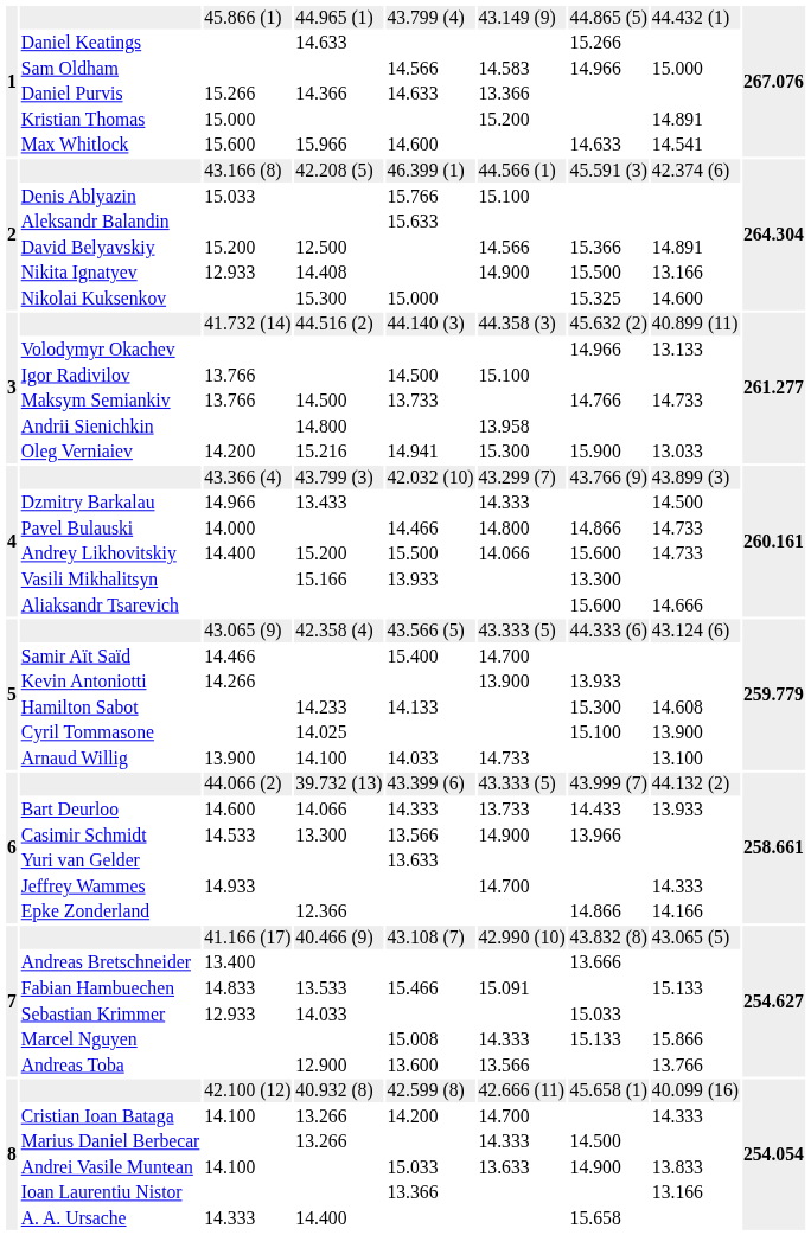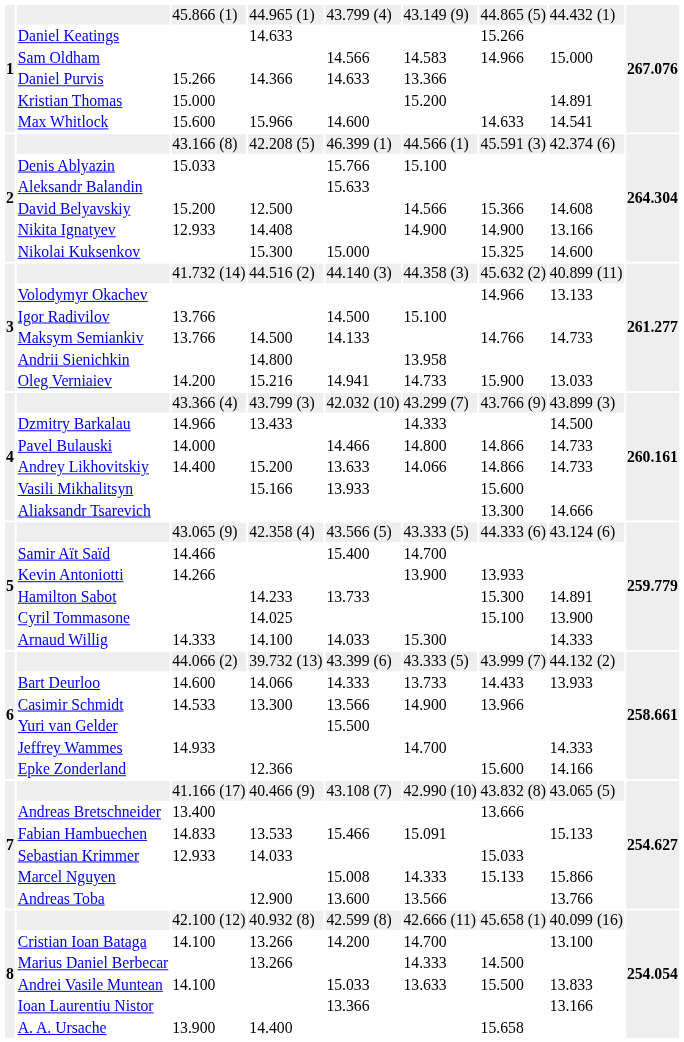 <table>
 <tr bgcolor=eeeeee>
 <td rowspan=6><strong>1</strong></td>
 <td align="left"><strong></strong></td>
 <td>45.866 (1)</td>
 <td>44.965 (1)</td>
 <td>43.799 (4)</td>
 <td>43.149 (9)</td>
 <td>44.865 (5)</td>
 <td>44.432 (1)</td>
 <td rowspan=6><strong>267.076</strong></td>
 </tr>
 <tr>
 <td align="left"><a href='#'>Daniel Keatings</a></td>
 <td></td>
 <td>14.633</td>
 <td></td>
 <td></td>
 <td>15.266</td>
 <td></td>
 </tr>
 <tr>
 <td align="left"><a href='#'>Sam Oldham</a></td>
 <td></td>
 <td></td>
 <td>14.566</td>
 <td>14.583</td>
 <td>14.966</td>
 <td>15.000</td>
 </tr>
 <tr>
 <td align="left"><a href='#'>Daniel Purvis</a></td>
 <td>15.266</td>
 <td>14.366</td>
 <td>14.633</td>
 <td>13.366</td>
 <td></td>
 <td></td>
 </tr>
 <tr>
 <td align="left"><a href='#'>Kristian Thomas</a></td>
 <td>15.000</td>
 <td></td>
 <td></td>
 <td>15.200</td>
 <td></td>
 <td>14.891</td>
 </tr>
 <tr>
 <td align="left"><a href='#'>Max Whitlock</a></td>
 <td>15.600</td>
 <td>15.966</td>
 <td>14.600</td>
 <td></td>
 <td>14.633</td>
 <td>14.541</td>
 </tr>
 <tr bgcolor=eeeeee>
 <td rowspan=6><strong>2</strong></td>
 <td align="left"><strong></strong></td>
 <td>43.166 (8)</td>
 <td>42.208 (5)</td>
 <td>46.399 (1)</td>
 <td>44.566 (1)</td>
 <td>45.591 (3)</td>
 <td>42.374 (6)</td>
 <td rowspan=6><strong>264.304</strong></td>
 </tr>
 <tr>
 <td align="left"><a href='#'>Denis Ablyazin</a></td>
 <td>15.033</td>
 <td></td>
 <td>15.766</td>
 <td>15.100</td>
 <td></td>
 <td></td>
 </tr>
 <tr>
 <td align="left"><a href='#'>Aleksandr Balandin</a></td>
 <td></td>
 <td></td>
 <td>15.633</td>
 <td></td>
 <td></td>
 <td></td>
 </tr>
 <tr>
 <td align="left"><a href='#'>David Belyavskiy</a></td>
 <td>15.200</td>
 <td>12.500</td>
 <td></td>
 <td>14.566</td>
 <td>15.366</td>
-<td>14.891</td>
+<td>14.608</td>
 </tr>
 <tr>
 <td align="left"><a href='#'>Nikita Ignatyev</a></td>
 <td>12.933</td>
 <td>14.408</td>
 <td></td>
 <td>14.900</td>
-<td>15.500</td>
+<td>14.900</td>
 <td>13.166</td>
 </tr>
 <tr>
 <td align="left"><a href='#'>Nikolai Kuksenkov</a></td>
 <td></td>
 <td>15.300</td>
 <td>15.000</td>
 <td></td>
 <td>15.325</td>
 <td>14.600</td>
 </tr>
 <tr bgcolor=eeeeee>
 <td rowspan=6><strong>3</strong></td>
 <td align="left"><strong></strong></td>
 <td>41.732 (14)</td>
 <td>44.516 (2)</td>
 <td>44.140 (3)</td>
 <td>44.358 (3)</td>
 <td>45.632 (2)</td>
 <td>40.899 (11)</td>
 <td rowspan=6><strong>261.277</strong></td>
 </tr>
 <tr>
 <td align="left"><a href='#'>Volodymyr Okachev</a></td>
 <td></td>
 <td></td>
 <td></td>
 <td></td>
 <td>14.966</td>
 <td>13.133</td>
 </tr>
 <tr>
 <td align="left"><a href='#'>Igor Radivilov</a></td>
 <td>13.766</td>
 <td></td>
 <td>14.500</td>
 <td>15.100</td>
 <td></td>
 <td></td>
 </tr>
 <tr>
 <td align="left"><a href='#'>Maksym Semiankiv</a></td>
 <td>13.766</td>
 <td>14.500</td>
-<td>13.733</td>
+<td>14.133</td>
 <td></td>
 <td>14.766</td>
 <td>14.733</td>
 </tr>
 <tr>
 <td align="left"><a href='#'>Andrii Sienichkin</a></td>
 <td></td>
 <td>14.800</td>
 <td></td>
 <td>13.958</td>
 <td></td>
 <td></td>
 </tr>
 <tr>
 <td align="left"><a href='#'>Oleg Verniaiev</a></td>
 <td>14.200</td>
 <td>15.216</td>
 <td>14.941</td>
-<td>15.300</td>
+<td>14.733</td>
 <td>15.900</td>
 <td>13.033</td>
 </tr>
 <tr bgcolor=eeeeee>
 <td rowspan=6><strong>4</strong></td>
 <td align="left"><strong></strong></td>
 <td>43.366 (4)</td>
 <td>43.799 (3)</td>
 <td>42.032 (10)</td>
 <td>43.299 (7)</td>
 <td>43.766 (9)</td>
 <td>43.899 (3)</td>
 <td rowspan=6><strong>260.161</strong></td>
 </tr>
 <tr>
 <td align="left"><a href='#'>Dzmitry Barkalau</a></td>
 <td>14.966</td>
 <td>13.433</td>
 <td></td>
 <td>14.333</td>
 <td></td>
 <td>14.500</td>
 </tr>
 <tr>
 <td align="left"><a href='#'>Pavel Bulauski</a></td>
 <td>14.000</td>
 <td></td>
 <td>14.466</td>
 <td>14.800</td>
 <td>14.866</td>
 <td>14.733</td>
 </tr>
 <tr>
 <td align="left"><a href='#'>Andrey Likhovitskiy</a></td>
 <td>14.400</td>
 <td>15.200</td>
-<td>15.500</td>
+<td>13.633</td>
 <td>14.066</td>
-<td>15.600</td>
+<td>14.866</td>
 <td>14.733</td>
 </tr>
 <tr>
 <td align="left"><a href='#'>Vasili Mikhalitsyn</a></td>
 <td></td>
 <td>15.166</td>
 <td>13.933</td>
 <td></td>
-<td>13.300</td>
+<td>15.600</td>
 <td></td>
 </tr>
 <tr>
 <td align="left"><a href='#'>Aliaksandr Tsarevich</a></td>
 <td></td>
 <td></td>
 <td></td>
 <td></td>
-<td>15.600</td>
+<td>13.300</td>
 <td>14.666</td>
 </tr>
 <tr bgcolor=eeeeee>
 <td rowspan=6><strong>5</strong></td>
 <td align="left"><strong></strong></td>
 <td>43.065 (9)</td>
 <td>42.358 (4)</td>
 <td>43.566 (5)</td>
 <td>43.333 (5)</td>
 <td>44.333 (6)</td>
 <td>43.124 (6)</td>
 <td rowspan=6><strong>259.779</strong></td>
 </tr>
 <tr>
 <td align="left"><a href='#'>Samir Aït Saïd</a></td>
 <td>14.466</td>
 <td></td>
 <td>15.400</td>
 <td>14.700</td>
 <td></td>
 <td></td>
 </tr>
 <tr>
 <td align="left"><a href='#'>Kevin Antoniotti</a></td>
 <td>14.266</td>
 <td></td>
 <td></td>
 <td>13.900</td>
 <td>13.933</td>
 <td></td>
 </tr>
 <tr>
 <td align="left"><a href='#'>Hamilton Sabot</a></td>
 <td></td>
 <td>14.233</td>
-<td>14.133</td>
+<td>13.733</td>
 <td></td>
 <td>15.300</td>
-<td>14.608</td>
+<td>14.891</td>
 </tr>
 <tr>
 <td align="left"><a href='#'>Cyril Tommasone</a></td>
 <td></td>
 <td>14.025</td>
 <td></td>
 <td></td>
 <td>15.100</td>
 <td>13.900</td>
 </tr>
 <tr>
 <td align="left"><a href='#'>Arnaud Willig</a></td>
-<td>13.900</td>
+<td>14.333</td>
 <td>14.100</td>
 <td>14.033</td>
-<td>14.733</td>
+<td>15.300</td>
 <td></td>
-<td>13.100</td>
+<td>14.333</td>
 </tr>
 <tr bgcolor=eeeeee>
 <td rowspan=6><strong>6</strong></td>
 <td align="left"><strong></strong></td>
 <td>44.066 (2)</td>
 <td>39.732 (13)</td>
 <td>43.399 (6)</td>
 <td>43.333 (5)</td>
 <td>43.999 (7)</td>
 <td>44.132 (2)</td>
 <td rowspan=6><strong>258.661</strong></td>
 </tr>
 <tr>
 <td align="left"><a href='#'>Bart Deurloo</a></td>
 <td>14.600</td>
 <td>14.066</td>
 <td>14.333</td>
 <td>13.733</td>
 <td>14.433</td>
 <td>13.933</td>
 </tr>
 <tr>
 <td align="left"><a href='#'>Casimir Schmidt</a></td>
 <td>14.533</td>
 <td>13.300</td>
 <td>13.566</td>
 <td>14.900</td>
 <td>13.966</td>
 <td></td>
 </tr>
 <tr>
 <td align="left"><a href='#'>Yuri van Gelder</a></td>
 <td></td>
 <td></td>
-<td>13.633</td>
+<td>15.500</td>
 <td></td>
 <td></td>
 <td></td>
 </tr>
 <tr>
 <td align="left"><a href='#'>Jeffrey Wammes</a></td>
 <td>14.933</td>
 <td></td>
 <td></td>
 <td>14.700</td>
 <td></td>
 <td>14.333</td>
 </tr>
 <tr>
 <td align="left"><a href='#'>Epke Zonderland</a></td>
 <td></td>
 <td>12.366</td>
 <td></td>
 <td></td>
-<td>14.866</td>
+<td>15.600</td>
 <td>14.166</td>
 </tr>
 <tr bgcolor=eeeeee>
 <td rowspan=6><strong>7</strong></td>
 <td align="left"><strong></strong></td>
 <td>41.166 (17)</td>
 <td>40.466 (9)</td>
 <td>43.108 (7)</td>
 <td>42.990 (10)</td>
 <td>43.832 (8)</td>
 <td>43.065 (5)</td>
 <td rowspan=6><strong>254.627</strong></td>
 </tr>
 <tr>
 <td align="left"><a href='#'>Andreas Bretschneider</a></td>
 <td>13.400</td>
 <td></td>
 <td></td>
 <td></td>
 <td>13.666</td>
 <td></td>
 </tr>
 <tr>
 <td align="left"><a href='#'>Fabian Hambuechen</a></td>
 <td>14.833</td>
 <td>13.533</td>
 <td>15.466</td>
 <td>15.091</td>
 <td></td>
 <td>15.133</td>
 </tr>
 <tr>
 <td align="left"><a href='#'>Sebastian Krimmer</a></td>
 <td>12.933</td>
 <td>14.033</td>
 <td></td>
 <td></td>
 <td>15.033</td>
 <td></td>
 </tr>
 <tr>
 <td align="left"><a href='#'>Marcel Nguyen</a></td>
 <td></td>
 <td></td>
 <td>15.008</td>
 <td>14.333</td>
 <td>15.133</td>
 <td>15.866</td>
 </tr>
 <tr>
 <td align="left"><a href='#'>Andreas Toba</a></td>
 <td></td>
 <td>12.900</td>
 <td>13.600</td>
 <td>13.566</td>
 <td></td>
 <td>13.766</td>
 </tr>
 <tr bgcolor=eeeeee>
 <td rowspan=6><strong>8</strong></td>
 <td align="left"><strong></strong></td>
 <td>42.100 (12)</td>
 <td>40.932 (8)</td>
 <td>42.599 (8)</td>
 <td>42.666 (11)</td>
 <td>45.658 (1)</td>
 <td>40.099 (16)</td>
 <td rowspan=6><strong>254.054</strong></td>
 </tr>
 <tr>
 <td align="left"><a href='#'>Cristian Ioan Bataga</a></td>
 <td>14.100</td>
 <td>13.266</td>
 <td>14.200</td>
 <td>14.700</td>
 <td></td>
-<td>14.333</td>
+<td>13.100</td>
 </tr>
 <tr>
 <td align="left"><a href='#'>Marius Daniel Berbecar</a></td>
 <td></td>
 <td>13.266</td>
 <td></td>
 <td>14.333</td>
 <td>14.500</td>
 <td></td>
 </tr>
 <tr>
 <td align="left"><a href='#'>Andrei Vasile Muntean</a></td>
 <td>14.100</td>
 <td></td>
 <td>15.033</td>
 <td>13.633</td>
-<td>14.900</td>
+<td>15.500</td>
 <td>13.833</td>
 </tr>
 <tr>
 <td align="left"><a href='#'>Ioan Laurentiu Nistor</a></td>
 <td></td>
 <td></td>
 <td>13.366</td>
 <td></td>
 <td></td>
 <td>13.166</td>
 </tr>
 <tr>
 <td align="left"><a href='#'>A. A. Ursache</a></td>
-<td>14.333</td>
+<td>13.900</td>
 <td>14.400</td>
 <td></td>
 <td></td>
 <td>15.658</td>
 <td></td>
 </tr>
 </table>
